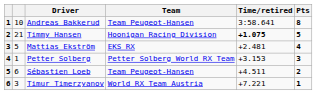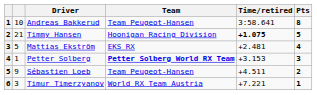 <table class=wikitable style="font-size:95%">
 <tr>
 <th></th>
 <th></th>
 <th>Driver</th>
 <th>Team</th>
 <th>Time/retired</th>
 <th>Pts</th>
 </tr>
 <tr>
 <th>1</th>
 <td>10</td>
 <td> <a href='#'>Andreas Bakkerud</a></td>
 <td><a href='#'>Team Peugeot-Hansen</a></td>
 <td>3:58.641</td>
 <td><strong>8</strong></td>
 </tr>
 <tr>
 <th>2</th>
 <td>21</td>
 <td> <a href='#'>Timmy Hansen</a></td>
 <td><a href='#'>Hoonigan Racing Division</a></td>
 <td><strong>+1.075</strong></td>
 <td><strong>5</strong></td>
 </tr>
 <tr>
 <th>3</th>
 <td>5</td>
 <td> <a href='#'>Mattias Ekström</a></td>
 <td><a href='#'>EKS RX</a></td>
 <td>+2.481</td>
 <td><strong>4</strong></td>
 </tr>
 <tr>
 <th>4</th>
 <td>1</td>
 <td> <a href='#'>Petter Solberg</a></td>
-<td><a href='#'>Petter Solberg World RX Team</a></td>
+<td><strong><a href='#'>Petter Solberg World RX Team</a></strong></td>
 <td>+3.153</td>
 <td><strong>3</strong></td>
 </tr>
 <tr>
 <th>5</th>
-<td>6</td>
+<td>9</td>
 <td> <a href='#'>Sébastien Loeb</a></td>
 <td><a href='#'>Team Peugeot-Hansen</a></td>
 <td>+4.511</td>
 <td><strong>2</strong></td>
 </tr>
 <tr>
 <th>6</th>
 <td>3</td>
 <td> <a href='#'>Timur Timerzyanov</a></td>
 <td><a href='#'>World RX Team Austria</a></td>
 <td>+7.221</td>
 <td><strong>1</strong></td>
 </tr>
 </table>
